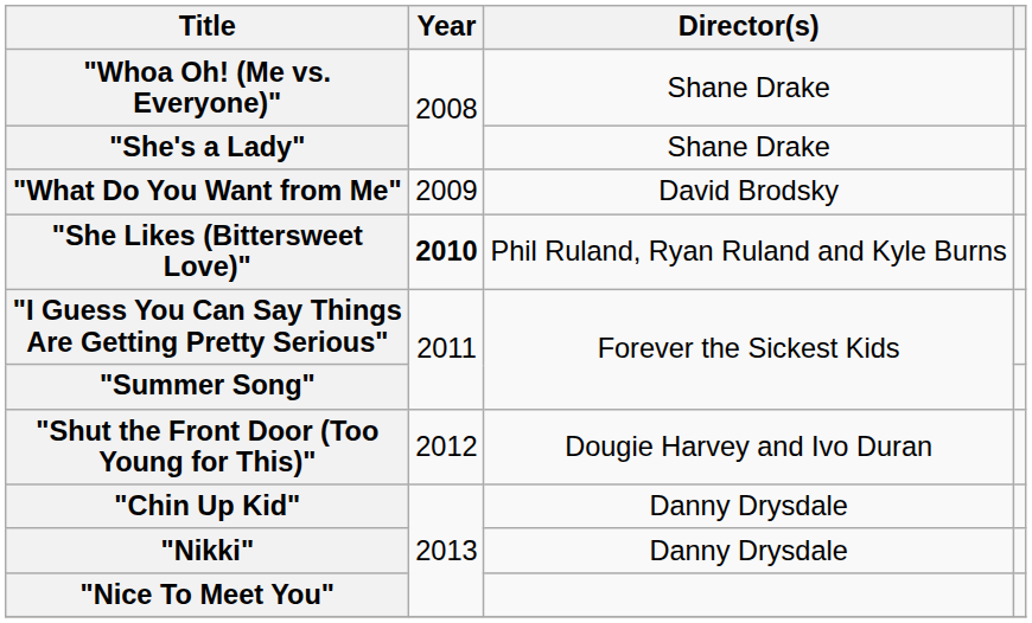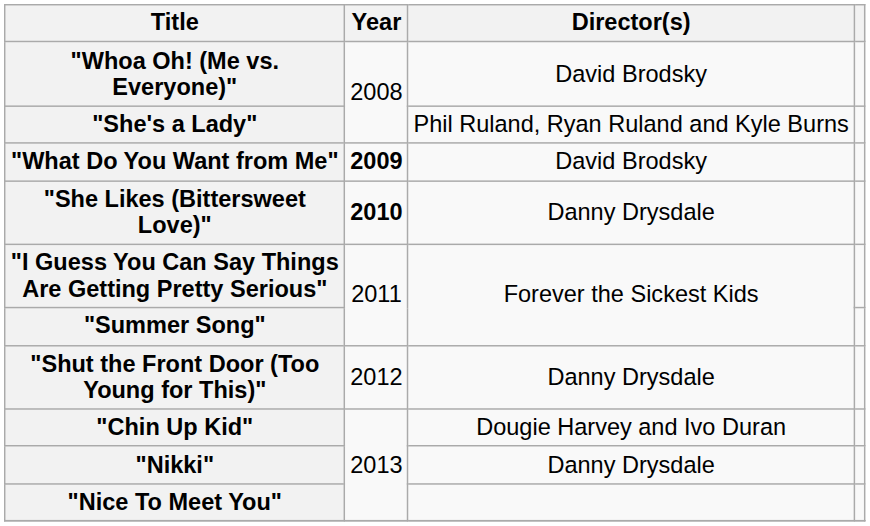 <table class="wikitable plainrowheaders" style="text-align:center;">
 <tr>
 <th scope="col" style="width:14em;">Title</th>
 <th scope="col">Year</th>
 <th scope="col">Director(s)</th>
 <th scope="col"></th>
 </tr>
 <tr>
 <th scope="row">"Whoa Oh! (Me vs. Everyone)"</th>
 <td rowspan="2">2008</td>
-<td>Shane Drake</td>
+<td>David Brodsky</td>
 <td></td>
 </tr>
 <tr>
 <th scope="row">"She's a Lady"</th>
-<td>Shane Drake</td>
+<td>Phil Ruland, Ryan Ruland and Kyle Burns</td>
 <td></td>
 </tr>
 <tr>
 <th scope="row">"What Do You Want from Me"</th>
-<td>2009</td>
+<td><strong>2009</strong></td>
 <td>David Brodsky</td>
 <td></td>
 </tr>
 <tr>
 <th scope="row">"She Likes (Bittersweet Love)"</th>
 <td><strong>2010</strong></td>
-<td>Phil Ruland, Ryan Ruland and Kyle Burns</td>
+<td>Danny Drysdale</td>
 <td></td>
 </tr>
 <tr>
 <th scope="row">"I Guess You Can Say Things Are Getting Pretty Serious"</th>
 <td rowspan="2">2011</td>
 <td rowspan="2">Forever the Sickest Kids</td>
 <td></td>
 </tr>
 <tr>
 <th scope="row">"Summer Song"</th>
 <td></td>
 </tr>
 <tr>
 <th scope="row">"Shut the Front Door (Too Young for This)"</th>
 <td>2012</td>
-<td>Dougie Harvey and Ivo Duran</td>
+<td>Danny Drysdale</td>
 <td></td>
 </tr>
 <tr>
 <th scope="row">"Chin Up Kid"</th>
 <td rowspan="3">2013</td>
-<td>Danny Drysdale</td>
+<td>Dougie Harvey and Ivo Duran</td>
 <td></td>
 </tr>
 <tr>
 <th scope="row">"Nikki"</th>
 <td>Danny Drysdale</td>
 <td></td>
 </tr>
 <tr>
 <th scope="row">"Nice To Meet You"</th>
 <td></td>
 <td></td>
 </tr>
 <tr>
 </tr>
 </table>
